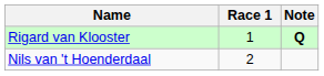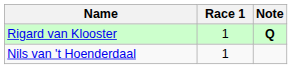 <table class="wikitable" style="text-align:center;">
 <tr>
 <th style="width:15em">Name</th>
 <th style="width:4em">Race 1</th>
 <th>Note</th>
 </tr>
 <tr bgcolor=ccffcc>
 <td align=left><a href='#'>Rigard van Klooster</a></td>
 <td>1</td>
 <td><strong>Q</strong></td>
 </tr>
 <tr>
 <td align=left><a href='#'>Nils van 't Hoenderdaal</a></td>
-<td>2</td>
+<td>1</td>
 <td></td>
 </tr>
 </table>
